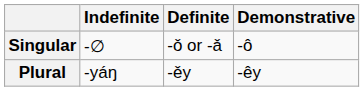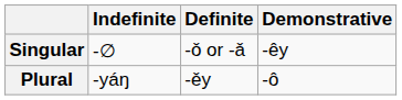 <table class="wikitable">
 <tr>
 <th></th>
 <th>Indefinite</th>
 <th>Definite</th>
 <th>Demonstrative</th>
 </tr>
 <tr>
 <th>Singular</th>
 <td>-∅</td>
 <td>-ǒ or -ǎ</td>
-<td>-ô</td>
+<td>-êy</td>
 </tr>
 <tr>
 <th>Plural</th>
 <td>-yáŋ</td>
 <td>-ěy</td>
-<td>-êy</td>
+<td>-ô</td>
 </tr>
 </table>
